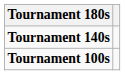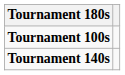 <table class="wikitable">
 <tr>
 <th>Tournament 180s</th>
 <th></th>
 </tr>
 <tr>
+<td><strong>Tournament 100s</strong></td>
+<td></td>
+</tr>
+<tr>
 <td><strong>Tournament 140s</strong></td>
 <td></td>
 </tr>
-<tr>
-<td><strong>Tournament 100s</strong></td>
-<td></td>
-</tr>
 </table>
